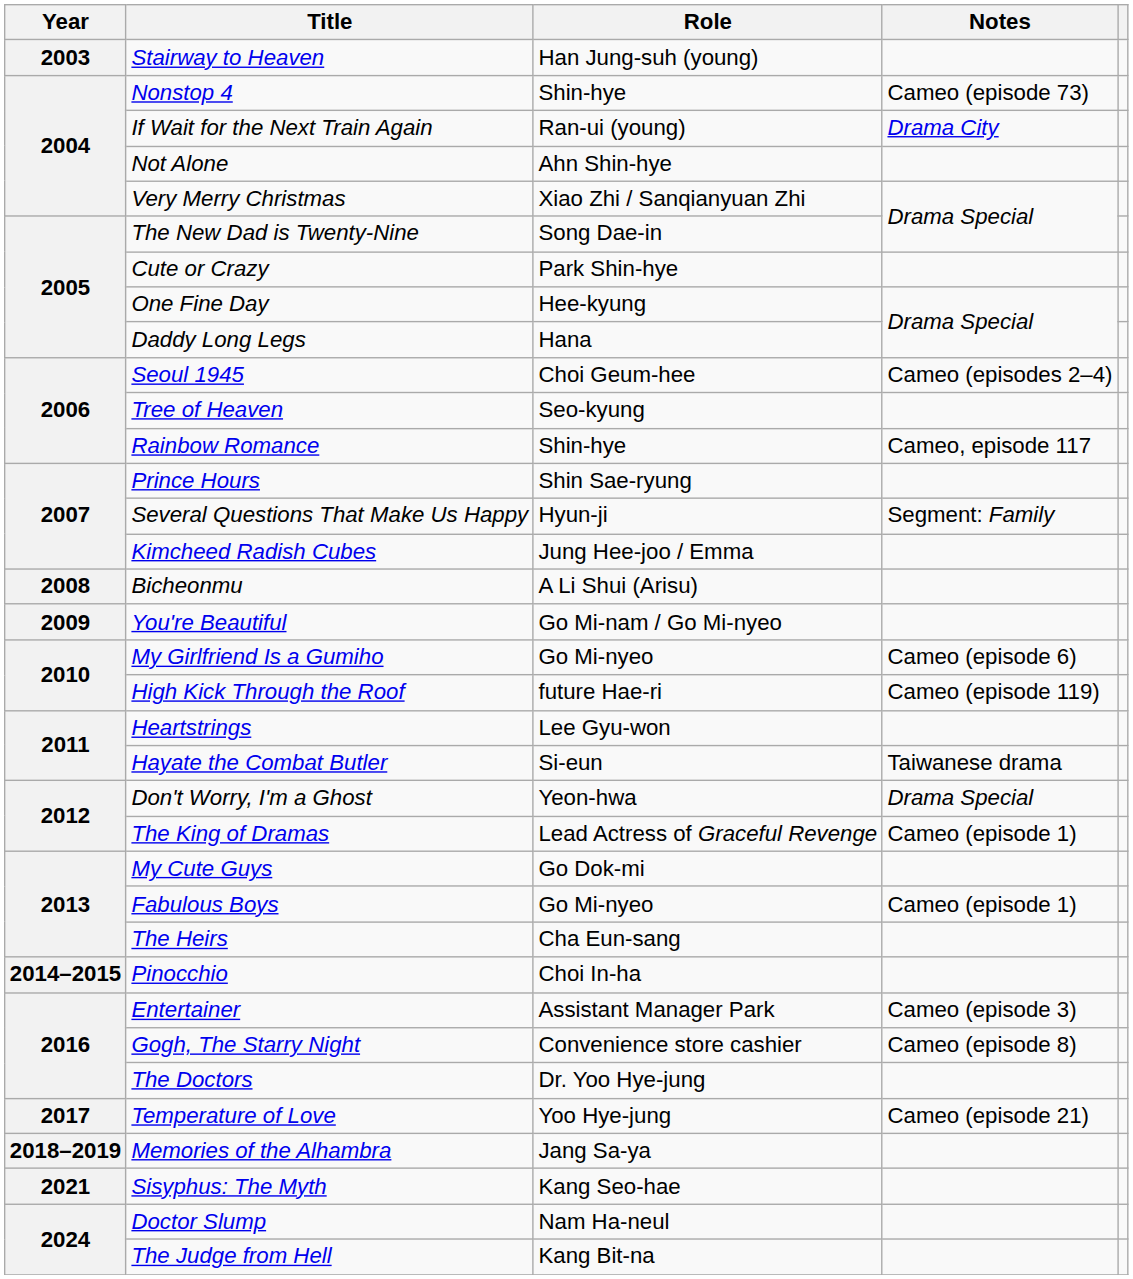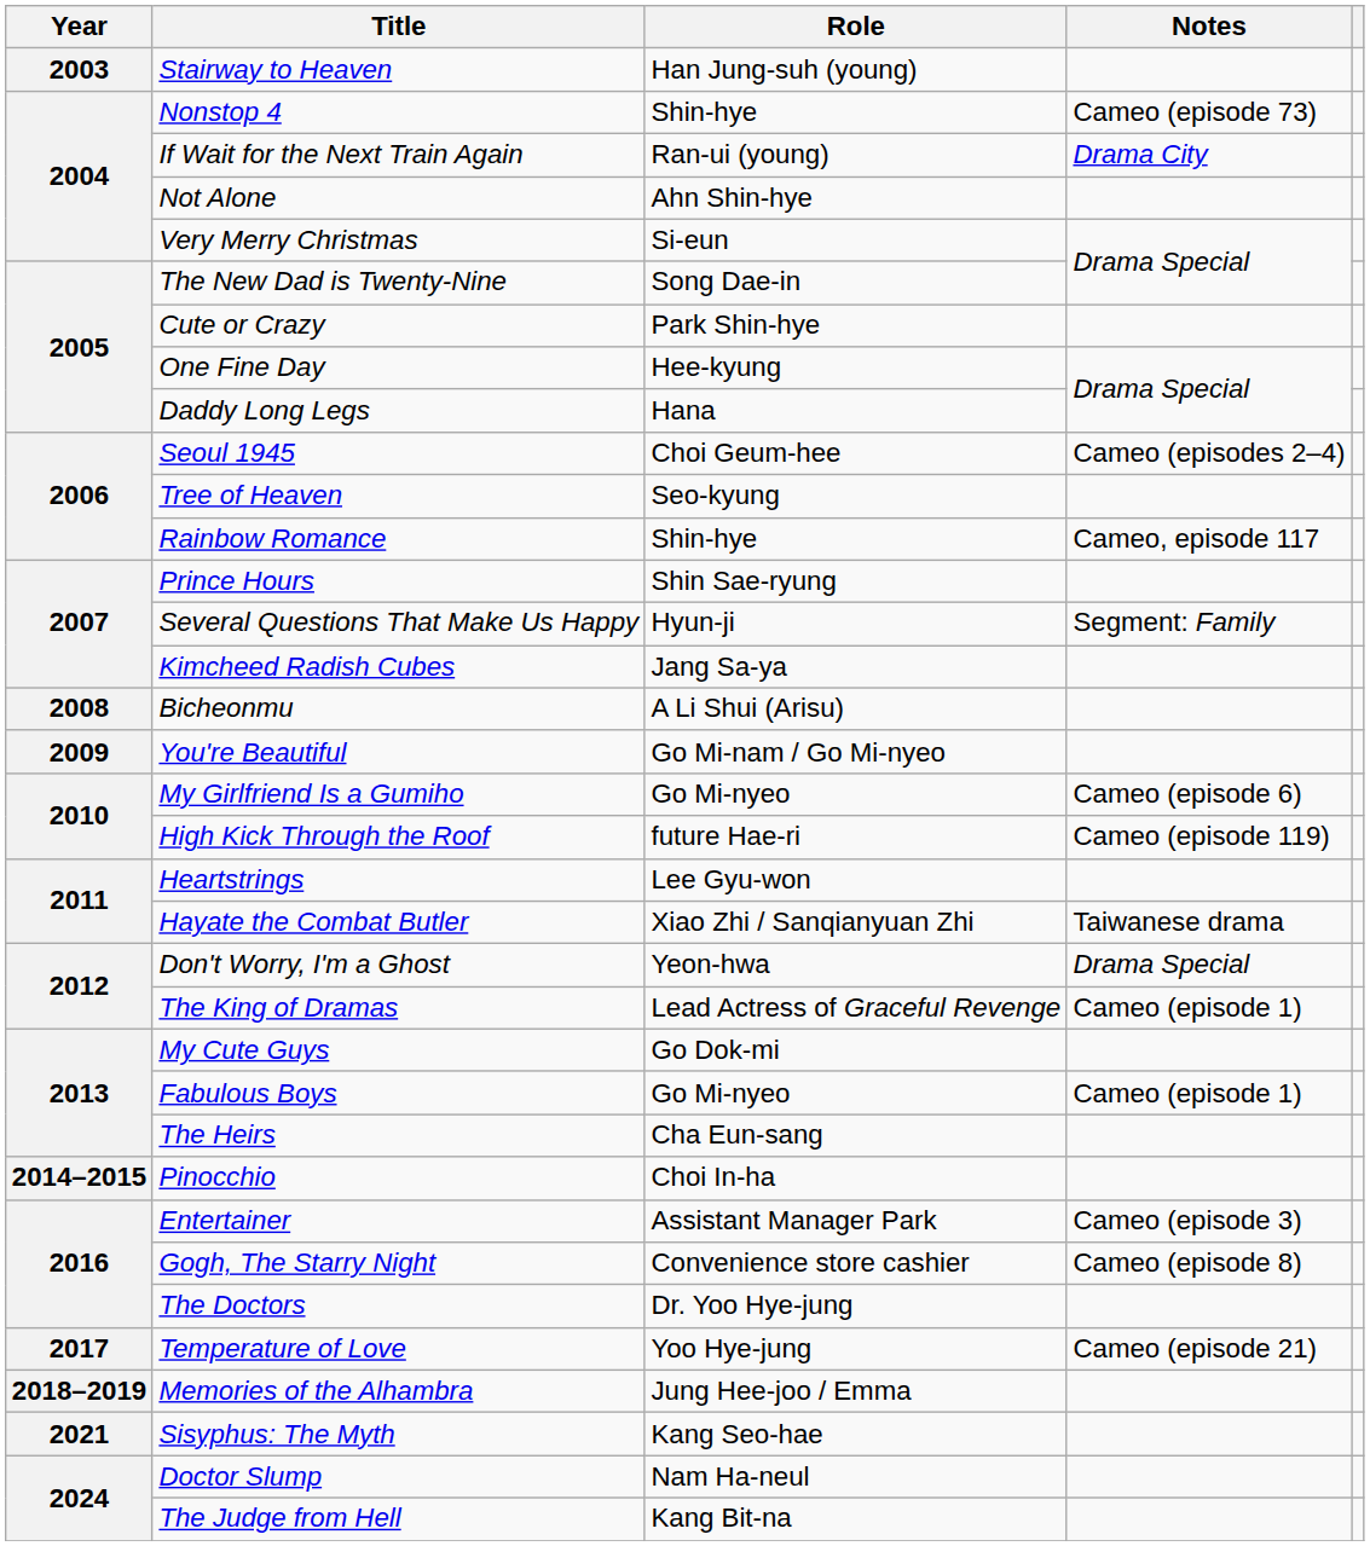 <table class="wikitable sortable plainrowheaders">
 <tr>
 <th scope="col">Year</th>
 <th scope="col">Title</th>
 <th scope="col">Role</th>
 <th scope="col" class="unsortable">Notes</th>
 <th scope="col" class="unsortable"></th>
 </tr>
 <tr>
 <th scope="row">2003</th>
 <td><em><a href='#'>Stairway to Heaven</a></em></td>
 <td>Han Jung-suh (young)</td>
 <td></td>
 <td style="text-align:center"></td>
 </tr>
 <tr>
 <th scope="row" rowspan=4>2004</th>
 <td><em><a href='#'>Nonstop 4</a></em></td>
 <td>Shin-hye</td>
 <td>Cameo (episode 73)</td>
 <td></td>
 </tr>
 <tr>
 <td><em>If Wait for the Next Train Again</em></td>
 <td>Ran-ui (young)</td>
 <td><em><a href='#'>Drama City</a></em></td>
 <td style="text-align:center"></td>
 </tr>
 <tr>
 <td><em>Not Alone</em></td>
 <td>Ahn Shin-hye</td>
 <td></td>
 <td style="text-align:center"></td>
 </tr>
 <tr>
 <td><em>Very Merry Christmas</em></td>
-<td>Xiao Zhi / Sanqianyuan Zhi</td>
+<td>Si-eun</td>
 <td rowspan=2><em>Drama Special</em></td>
 <td style="text-align:center"></td>
 </tr>
 <tr>
 <th scope="row" rowspan=4>2005</th>
 <td><em>The New Dad is Twenty-Nine</em></td>
 <td>Song Dae-in</td>
 <td style="text-align:center"></td>
 </tr>
 <tr>
 <td><em>Cute or Crazy</em></td>
 <td>Park Shin-hye</td>
 <td></td>
 <td style="text-align:center"></td>
 </tr>
 <tr>
 <td><em>One Fine Day</em></td>
 <td>Hee-kyung</td>
 <td rowspan=2><em>Drama Special</em></td>
 <td style="text-align:center"></td>
 </tr>
 <tr>
 <td><em>Daddy Long Legs</em></td>
 <td>Hana</td>
 <td style="text-align:center"></td>
 </tr>
 <tr>
 <th scope="row" rowspan=3>2006</th>
 <td><em><a href='#'>Seoul 1945</a></em></td>
 <td>Choi Geum-hee</td>
 <td>Cameo (episodes 2–4)</td>
 <td style="text-align:center"></td>
 </tr>
 <tr>
 <td><em><a href='#'>Tree of Heaven</a></em></td>
 <td>Seo-kyung</td>
 <td></td>
 <td style="text-align:center"></td>
 </tr>
 <tr>
 <td><em><a href='#'>Rainbow Romance</a></em></td>
 <td>Shin-hye</td>
 <td>Cameo, episode 117</td>
 <td style="text-align:center"></td>
 </tr>
 <tr>
 <th scope="row" rowspan=3>2007</th>
 <td><em><a href='#'>Prince Hours</a></em></td>
 <td>Shin Sae-ryung</td>
 <td></td>
 <td style="text-align:center"></td>
 </tr>
 <tr>
 <td><em>Several Questions That Make Us Happy</em></td>
 <td>Hyun-ji</td>
 <td>Segment: <em>Family</em></td>
 <td style="text-align:center"></td>
 </tr>
 <tr>
 <td><em><a href='#'>Kimcheed Radish Cubes</a></em></td>
-<td>Jung Hee-joo / Emma</td>
+<td>Jang Sa-ya</td>
 <td></td>
 <td style="text-align:center"></td>
 </tr>
 <tr>
 <th scope="row">2008</th>
 <td><em>Bicheonmu</em></td>
 <td>A Li Shui (Arisu)</td>
 <td></td>
 <td style="text-align:center"></td>
 </tr>
 <tr>
 <th scope="row">2009</th>
 <td><em><a href='#'>You're Beautiful</a></em></td>
 <td>Go Mi-nam / Go Mi-nyeo</td>
 <td></td>
 <td style="text-align:center"></td>
 </tr>
 <tr>
 <th scope="row" rowspan=2>2010</th>
 <td><em><a href='#'>My Girlfriend Is a Gumiho</a></em></td>
 <td>Go Mi-nyeo</td>
 <td>Cameo (episode 6)</td>
 <td style="text-align:center"></td>
 </tr>
 <tr>
 <td><em><a href='#'>High Kick Through the Roof</a></em></td>
 <td>future Hae-ri</td>
 <td>Cameo (episode 119)</td>
 <td style="text-align:center"></td>
 </tr>
 <tr>
 <th scope="row" rowspan=2>2011</th>
 <td><em><a href='#'>Heartstrings</a></em></td>
 <td>Lee Gyu-won</td>
 <td></td>
 <td style="text-align:center"></td>
 </tr>
 <tr>
 <td><em><a href='#'>Hayate the Combat Butler</a></em></td>
-<td>Si-eun</td>
+<td>Xiao Zhi / Sanqianyuan Zhi</td>
 <td>Taiwanese drama</td>
 <td style="text-align:center"></td>
 </tr>
 <tr>
 <th scope="row" rowspan=2>2012</th>
 <td><em>Don't Worry, I'm a Ghost</em></td>
 <td>Yeon-hwa</td>
 <td><em>Drama Special</em></td>
 <td style="text-align:center"></td>
 </tr>
 <tr>
 <td><em><a href='#'>The King of Dramas</a></em></td>
 <td>Lead Actress of <em>Graceful Revenge</em></td>
 <td>Cameo (episode 1)</td>
 <td style="text-align:center"></td>
 </tr>
 <tr>
 <th scope="row" rowspan=3>2013</th>
 <td><em><a href='#'>My Cute Guys</a></em></td>
 <td>Go Dok-mi</td>
 <td></td>
 <td style="text-align:center"></td>
 </tr>
 <tr>
 <td><em><a href='#'>Fabulous Boys</a></em></td>
 <td>Go Mi-nyeo</td>
 <td>Cameo (episode 1)</td>
 <td style="text-align:center"></td>
 </tr>
 <tr>
 <td><em><a href='#'>The Heirs</a></em></td>
 <td>Cha Eun-sang</td>
 <td></td>
 <td style="text-align:center"></td>
 </tr>
 <tr>
 <th scope="row">2014–2015</th>
 <td><em><a href='#'>Pinocchio</a></em></td>
 <td>Choi In-ha</td>
 <td></td>
 <td style="text-align:center"></td>
 </tr>
 <tr>
 <th scope="row" rowspan=3>2016</th>
 <td><em><a href='#'>Entertainer</a></em></td>
 <td>Assistant Manager Park</td>
 <td>Cameo (episode 3)</td>
 <td style="text-align:center"></td>
 </tr>
 <tr>
 <td><em><a href='#'>Gogh, The Starry Night</a></em></td>
 <td>Convenience store cashier</td>
 <td>Cameo (episode 8)</td>
 <td style="text-align:center"></td>
 </tr>
 <tr>
 <td><em><a href='#'>The Doctors</a></em></td>
 <td>Dr. Yoo Hye-jung</td>
 <td></td>
 <td style="text-align:center"></td>
 </tr>
 <tr>
 <th scope="row">2017</th>
 <td><em><a href='#'>Temperature of Love</a></em></td>
 <td>Yoo Hye-jung</td>
 <td>Cameo (episode 21)</td>
 <td style="text-align:center"></td>
 </tr>
 <tr>
 <th scope="row">2018–2019</th>
 <td><em><a href='#'>Memories of the Alhambra</a></em></td>
-<td>Jang Sa-ya</td>
+<td>Jung Hee-joo / Emma</td>
 <td></td>
 <td style="text-align:center"></td>
 </tr>
 <tr>
 <th scope="row">2021</th>
 <td><em><a href='#'>Sisyphus: The Myth</a></em></td>
 <td>Kang Seo-hae</td>
 <td></td>
 <td></td>
 </tr>
 <tr>
 <th scope="row" rowspan="2">2024</th>
 <td><em><a href='#'>Doctor Slump</a></em></td>
 <td>Nam Ha-neul</td>
 <td></td>
 <td style="text-align:center"></td>
 </tr>
 <tr>
 <td><em><a href='#'>The Judge from Hell</a></em></td>
 <td>Kang Bit-na</td>
 <td></td>
 <td style="text-align:center"></td>
 </tr>
 <tr>
 </tr>
 </table>
